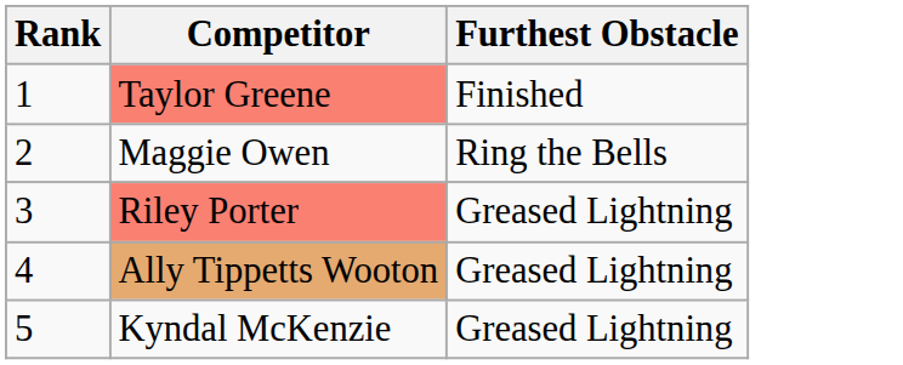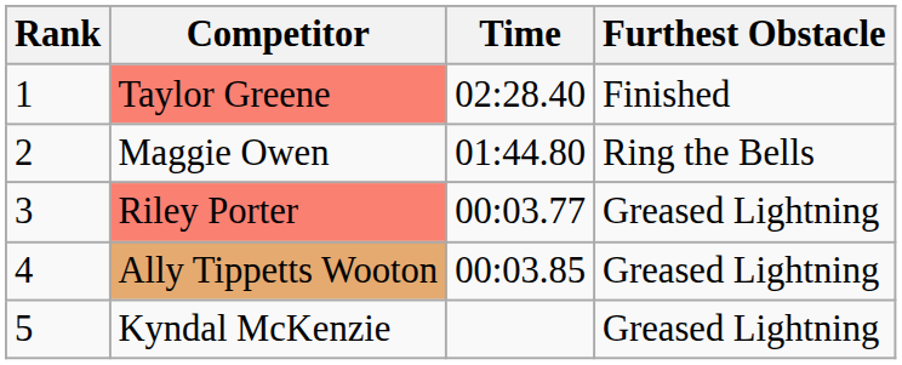 <table class="wikitable sortable mw-collapsible">
 <tr>
 <th>Rank</th>
 <th>Competitor</th>
+<th>Time</th>
 <th>Furthest Obstacle</th>
 </tr>
 <tr>
 <td>1</td>
 <td style="background-color:#FA8072">Taylor Greene</td>
+<td>02:28.40</td>
 <td>Finished</td>
 </tr>
 <tr>
 <td>2</td>
 <td>Maggie Owen</td>
+<td>01:44.80</td>
 <td>Ring the Bells</td>
 </tr>
 <tr>
 <td>3</td>
 <td style="background-color:#FA8072">Riley Porter</td>
+<td>00:03.77</td>
 <td>Greased Lightning</td>
 </tr>
 <tr>
 <td>4</td>
 <td style="background-color:#E5AA70">Ally Tippetts Wooton</td>
+<td>00:03.85</td>
 <td>Greased Lightning</td>
 </tr>
 <tr>
 <td>5</td>
 <td>Kyndal McKenzie</td>
+<td></td>
 <td>Greased Lightning</td>
 </tr>
 </table>
